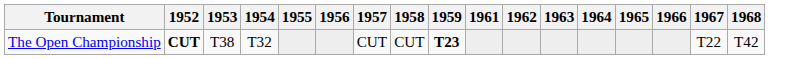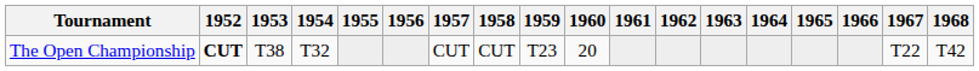 <table class="wikitable" style="font-size:95%;text-align:center;">
 <tr>
 <th>Tournament</th>
 <th>1952</th>
 <th>1953</th>
 <th>1954</th>
 <th>1955</th>
 <th>1956</th>
 <th>1957</th>
 <th>1958</th>
 <th>1959</th>
+<th>1960</th>
 <th>1961</th>
 <th>1962</th>
 <th>1963</th>
 <th>1964</th>
 <th>1965</th>
 <th>1966</th>
 <th>1967</th>
 <th>1968</th>
 </tr>
 <tr>
 <td align="left"><a href='#'>The Open Championship</a></td>
 <td><strong>CUT</strong></td>
 <td>T38</td>
 <td>T32</td>
 <td style="background:#eeeeee;"></td>
 <td style="background:#eeeeee;"></td>
 <td>CUT</td>
 <td>CUT</td>
-<td><strong>T23</strong></td>
+<td>T23</td>
+<td>20</td>
 <td style="background:#eeeeee;"></td>
 <td style="background:#eeeeee;"></td>
 <td style="background:#eeeeee;"></td>
 <td style="background:#eeeeee;"></td>
 <td style="background:#eeeeee;"></td>
 <td style="background:#eeeeee;"></td>
 <td>T22</td>
 <td>T42</td>
 </tr>
 </table>
